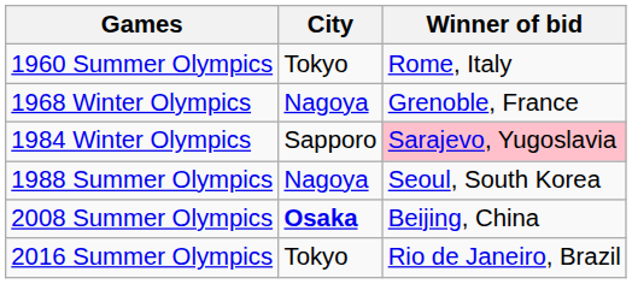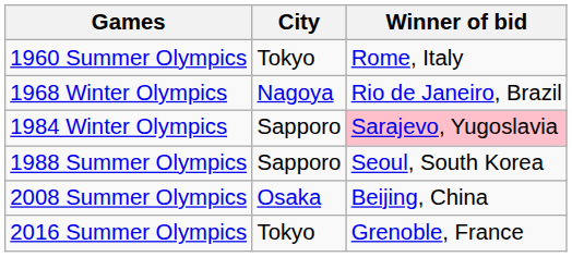 <table class="wikitable">
 <tr>
 <th>Games</th>
 <th>City</th>
 <th>Winner of bid</th>
 </tr>
 <tr>
 <td><a href='#'>1960 Summer Olympics</a></td>
 <td>Tokyo</td>
 <td><a href='#'>Rome</a>, Italy</td>
 </tr>
 <tr>
 <td><a href='#'>1968 Winter Olympics</a></td>
 <td><a href='#'>Nagoya</a></td>
-<td><a href='#'>Grenoble</a>, France</td>
+<td><a href='#'>Rio de Janeiro</a>, Brazil</td>
 </tr>
 <tr>
 <td><a href='#'>1984 Winter Olympics</a></td>
 <td>Sapporo</td>
 <td style="background: pink;"><a href='#'>Sarajevo</a>, Yugoslavia</td>
 </tr>
 <tr>
 <td><a href='#'>1988 Summer Olympics</a></td>
-<td><a href='#'>Nagoya</a></td>
+<td>Sapporo</td>
 <td><a href='#'>Seoul</a>, South Korea</td>
 </tr>
 <tr>
 <td><a href='#'>2008 Summer Olympics</a></td>
-<td><strong><a href='#'>Osaka</a></strong></td>
+<td><a href='#'>Osaka</a></td>
 <td><a href='#'>Beijing</a>, China</td>
 </tr>
 <tr>
 <td><a href='#'>2016 Summer Olympics</a></td>
 <td>Tokyo</td>
-<td><a href='#'>Rio de Janeiro</a>, Brazil</td>
+<td><a href='#'>Grenoble</a>, France</td>
 </tr>
 </table>
